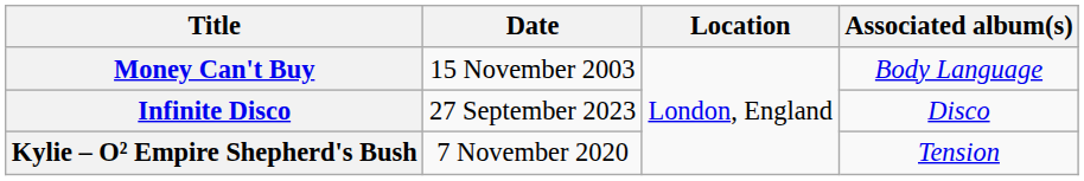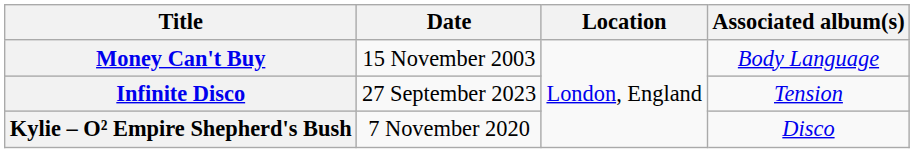 <table class="wikitable plainrowheaders sortable" style="text-align:center;">
 <tr>
 <th scope=col class="unsortable">Title</th>
 <th scope=col>Date</th>
 <th scope=col>Location</th>
 <th scope=col>Associated album(s)</th>
 </tr>
 <tr>
 <th scope=row><a href='#'>Money Can't Buy</a></th>
 <td>15 November 2003</td>
 <td rowspan=3><a href='#'>London</a>, England</td>
 <td><em><a href='#'>Body Language</a></em></td>
 </tr>
 <tr>
 <th scope=row><a href='#'>Infinite Disco</a></th>
 <td>27 September 2023</td>
-<td><em><a href='#'>Disco</a></em></td>
+<td><em><a href='#'>Tension</a></em></td>
 </tr>
 <tr>
 <th scope=row>Kylie – O² Empire Shepherd's Bush</th>
 <td>7 November 2020</td>
-<td><em><a href='#'>Tension</a></em></td>
+<td><em><a href='#'>Disco</a></em></td>
 </tr>
 </table>
